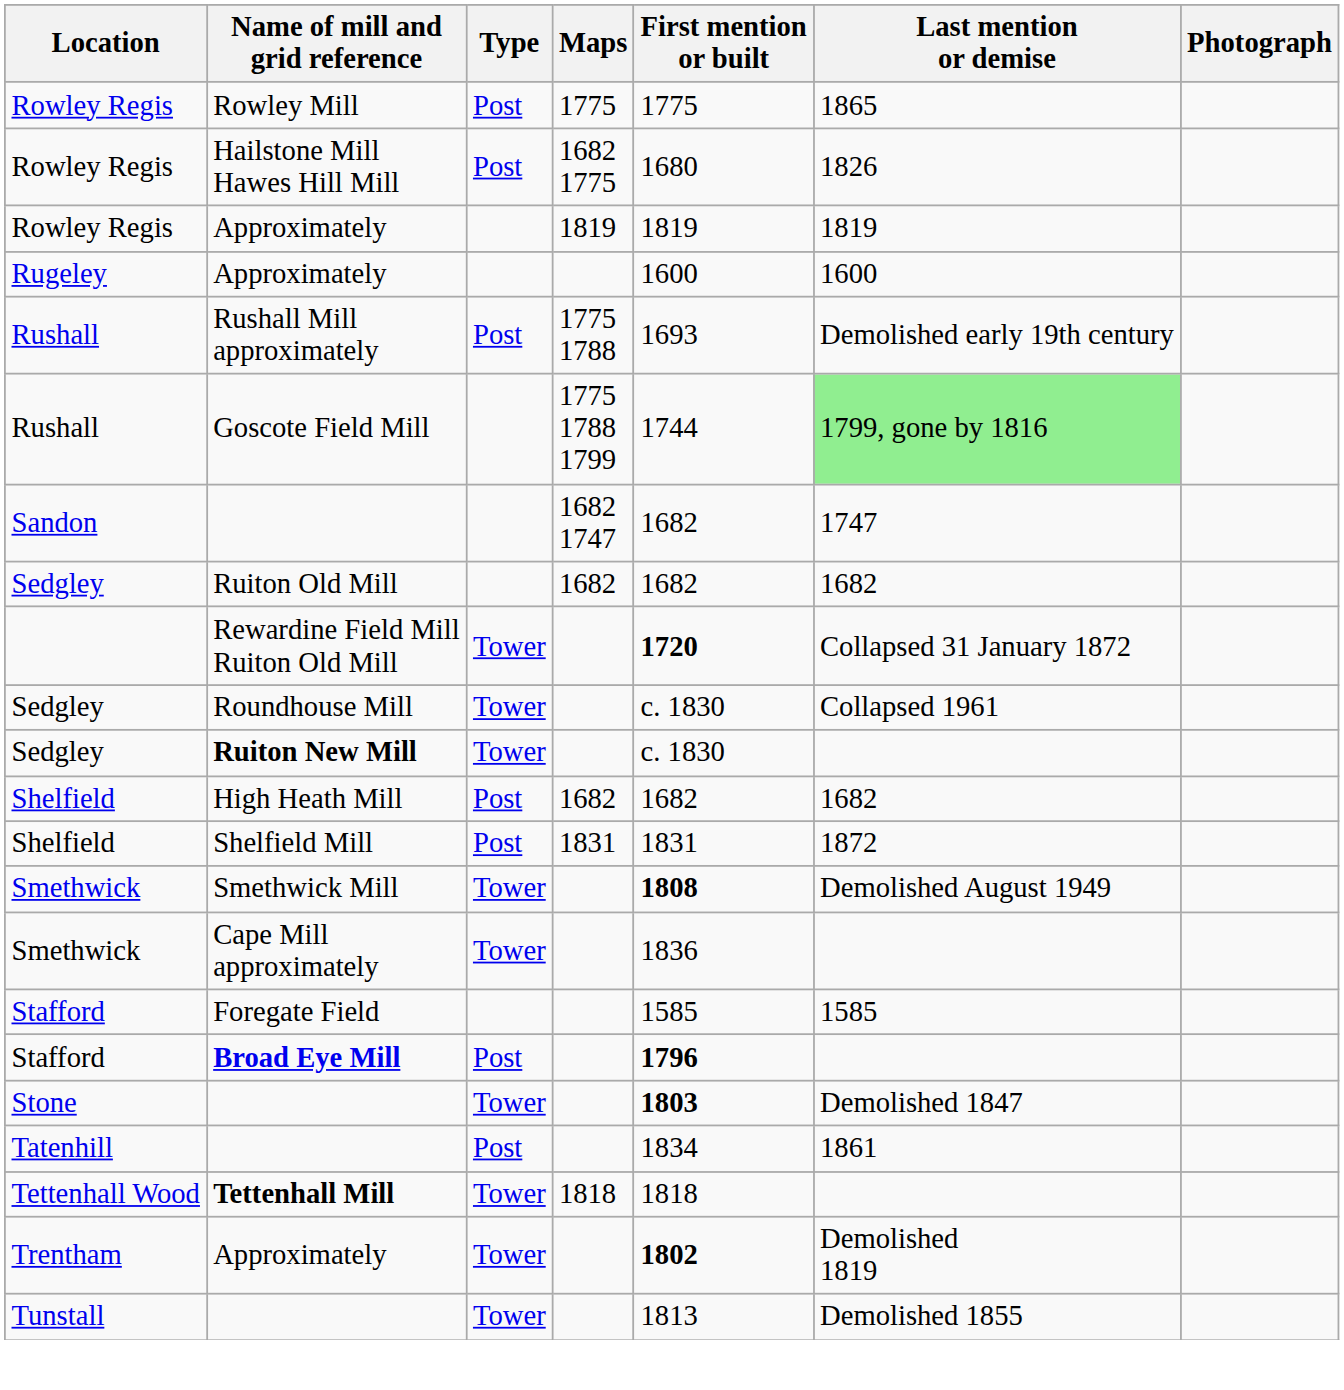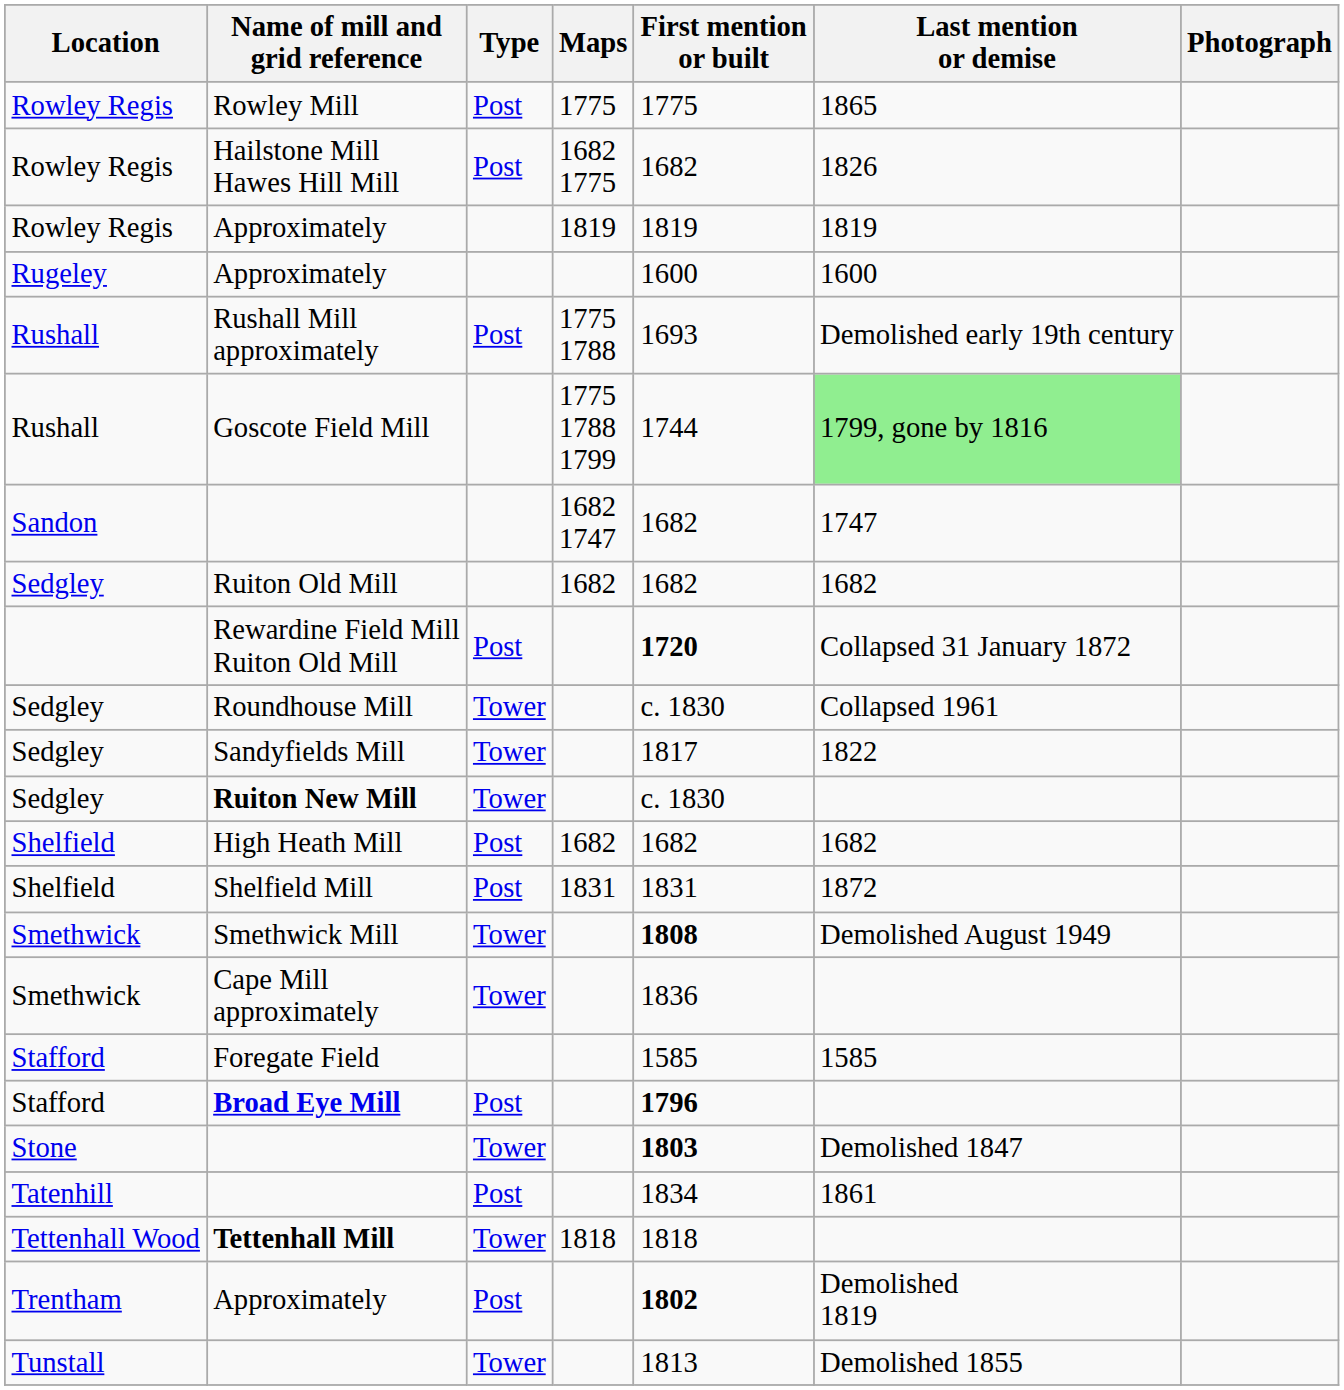 <table class="wikitable">
 <tr>
 <th>Location</th>
 <th>Name of mill and<br>grid reference</th>
 <th>Type</th>
 <th>Maps</th>
 <th>First mention<br>or built</th>
 <th>Last mention<br> or demise</th>
 <th>Photograph</th>
 </tr>
 <tr>
 <td><a href='#'>Rowley Regis</a></td>
 <td>Rowley Mill<br></td>
 <td><a href='#'>Post</a></td>
 <td>1775</td>
 <td>1775</td>
 <td>1865</td>
 <td></td>
 </tr>
 <tr>
 <td>Rowley Regis</td>
 <td>Hailstone Mill<br>Hawes Hill Mill<br></td>
 <td><a href='#'>Post</a></td>
 <td>1682<br>1775</td>
-<td>1680</td>
+<td>1682</td>
 <td>1826</td>
 <td></td>
 </tr>
 <tr>
 <td>Rowley Regis</td>
 <td>Approximately<br></td>
 <td></td>
 <td>1819</td>
 <td>1819</td>
 <td>1819</td>
 <td></td>
 </tr>
 <tr>
 <td><a href='#'>Rugeley</a></td>
 <td>Approximately<br></td>
 <td></td>
 <td></td>
 <td>1600</td>
 <td>1600</td>
 <td></td>
 </tr>
 <tr>
 <td><a href='#'>Rushall</a></td>
 <td>Rushall Mill<br>approximately<br></td>
 <td><a href='#'>Post</a></td>
 <td>1775<br>1788</td>
 <td>1693</td>
 <td>Demolished early 19th century</td>
 <td></td>
 </tr>
 <tr>
 <td>Rushall</td>
 <td>Goscote Field Mill</td>
 <td></td>
 <td>1775<br>1788<br>1799</td>
 <td>1744</td>
 <td style="background: lightgreen;">1799, gone by 1816</td>
 <td></td>
 </tr>
 <tr>
 <td><a href='#'>Sandon</a></td>
 <td></td>
 <td></td>
 <td>1682<br>1747</td>
 <td>1682</td>
 <td>1747</td>
 <td></td>
 </tr>
 <tr>
 <td><a href='#'>Sedgley</a></td>
 <td>Ruiton Old Mill</td>
 <td></td>
 <td>1682</td>
 <td>1682</td>
 <td>1682</td>
 <td></td>
 </tr>
 <tr>
 <td></td>
 <td>Rewardine Field Mill<br>Ruiton Old Mill<br></td>
-<td><a href='#'>Tower</a></td>
+<td><a href='#'>Post</a></td>
 <td></td>
 <td><strong>1720</strong></td>
 <td>Collapsed 31 January 1872</td>
 <td></td>
 </tr>
 <tr>
 <td>Sedgley</td>
 <td>Roundhouse Mill<br></td>
 <td><a href='#'>Tower</a></td>
 <td></td>
 <td>c. 1830</td>
 <td>Collapsed 1961</td>
+<td></td>
+</tr>
+<tr>
+<td>Sedgley</td>
+<td>Sandyfields Mill<br></td>
+<td><a href='#'>Tower</a></td>
+<td></td>
+<td>1817</td>
+<td>1822</td>
 <td></td>
 </tr>
 <tr>
 <td>Sedgley</td>
 <td><strong>Ruiton New Mill</strong><br></td>
 <td><a href='#'>Tower</a></td>
 <td></td>
 <td>c. 1830</td>
 <td></td>
 <td></td>
 </tr>
 <tr>
 <td><a href='#'>Shelfield</a></td>
 <td>High Heath Mill<br></td>
 <td><a href='#'>Post</a></td>
 <td>1682</td>
 <td>1682</td>
 <td>1682</td>
 <td></td>
 </tr>
 <tr>
 <td>Shelfield</td>
 <td>Shelfield Mill<br></td>
 <td><a href='#'>Post</a></td>
 <td>1831</td>
 <td>1831</td>
 <td>1872</td>
 <td></td>
 </tr>
 <tr>
 <td><a href='#'>Smethwick</a></td>
 <td>Smethwick Mill<br></td>
 <td><a href='#'>Tower</a></td>
 <td></td>
 <td><strong>1808</strong></td>
 <td>Demolished August 1949</td>
 <td></td>
 </tr>
 <tr>
 <td>Smethwick</td>
 <td>Cape Mill<br>approximately<br></td>
 <td><a href='#'>Tower</a></td>
 <td></td>
 <td>1836</td>
 <td></td>
 <td></td>
 </tr>
 <tr>
 <td><a href='#'>Stafford</a></td>
 <td>Foregate Field</td>
 <td></td>
 <td></td>
 <td>1585</td>
 <td>1585</td>
 <td></td>
 </tr>
 <tr>
 <td>Stafford</td>
 <td><a href='#'><strong>Broad Eye Mill</strong></a><br></td>
 <td><a href='#'>Post</a></td>
 <td></td>
 <td><strong>1796</strong></td>
 <td></td>
 <td></td>
 </tr>
 <tr>
 <td><a href='#'>Stone</a></td>
 <td></td>
 <td><a href='#'>Tower</a></td>
 <td></td>
 <td><strong>1803</strong></td>
 <td>Demolished 1847</td>
 <td></td>
 </tr>
 <tr>
 <td><a href='#'>Tatenhill</a></td>
 <td></td>
 <td><a href='#'>Post</a></td>
 <td></td>
 <td>1834</td>
 <td>1861</td>
 <td></td>
 </tr>
 <tr>
 <td><a href='#'>Tettenhall Wood</a></td>
 <td><strong>Tettenhall Mill</strong><br></td>
 <td><a href='#'>Tower</a></td>
 <td>1818</td>
 <td>1818</td>
 <td></td>
 <td></td>
 </tr>
 <tr>
 <td><a href='#'>Trentham</a></td>
 <td>Approximately<br></td>
-<td><a href='#'>Tower</a></td>
+<td><a href='#'>Post</a></td>
 <td></td>
 <td><strong>1802</strong></td>
 <td>Demolished<br>1819</td>
 <td></td>
 </tr>
 <tr>
 <td><a href='#'>Tunstall</a></td>
 <td></td>
 <td><a href='#'>Tower</a></td>
 <td></td>
 <td>1813</td>
 <td>Demolished 1855</td>
 <td></td>
 </tr>
 </table>
